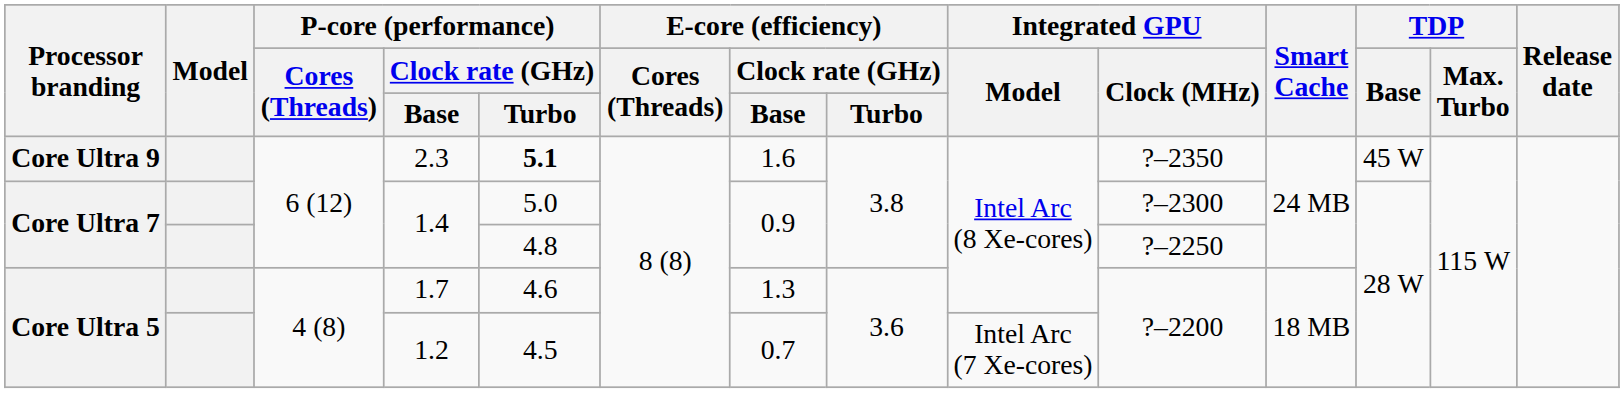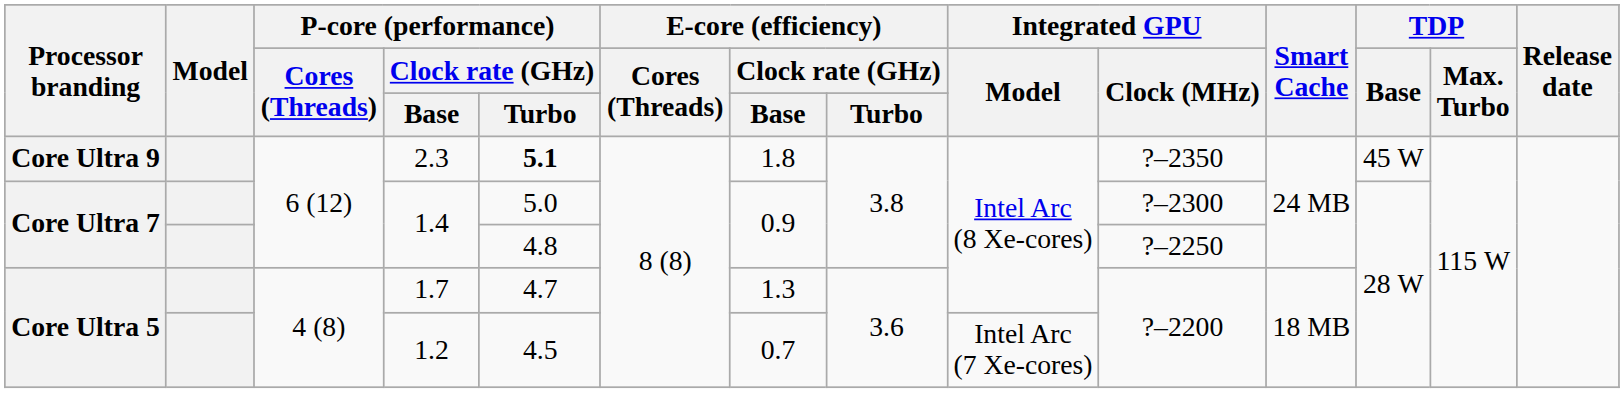 <table class="wikitable sortable nowrap" style="text-align: center;">
 <tr>
 <th class="unsortable" rowspan="3">Processor<br>branding</th>
 <th rowspan="3">Model</th>
 <th colspan="3">P-core (performance)</th>
 <th colspan="3">E-core (efficiency)</th>
 <th colspan="2">Integrated <a href='#'>GPU</a></th>
 <th class="unsortable" rowspan="3"><a href='#'>Smart<br>Cache</a></th>
 <th colspan="2"><a href='#'>TDP</a></th>
 <th class="unsortable" rowspan="3">Release<br>date</th>
 </tr>
 <tr>
 <th class="unsortable" rowspan="2"><a href='#'>Cores</a><br>(<a href='#'>Threads</a>)</th>
 <th colspan="2"><a href='#'>Clock rate</a> (GHz)</th>
 <th class="unsortable" rowspan="2">Cores<br>(Threads)</th>
 <th colspan="2">Clock rate (GHz)</th>
 <th class="unsortable" rowspan="2">Model</th>
 <th class="unsortable" rowspan="2">Clock (MHz)</th>
 <th class="unsortable" rowspan="2">Base</th>
 <th class="unsortable" rowspan="2">Max.<br>Turbo</th>
 </tr>
 <tr>
 <th class="unsortable">Base</th>
 <th class="unsortable">Turbo</th>
 <th class="unsortable">Base</th>
 <th class="unsortable">Turbo</th>
 </tr>
 <tr>
 <th>Core Ultra 9</th>
 <th style="text-align:left;" data-sort-value="sku5"></th>
 <td rowspan="3">6 (12)</td>
 <td>2.3</td>
 <td><strong>5.1</strong></td>
 <td rowspan="5">8 (8)</td>
-<td>1.6</td>
+<td>1.8</td>
 <td rowspan="3">3.8</td>
 <td rowspan="4"><a href='#'>Intel Arc</a><br>(8 Xe-cores)</td>
 <td>?–2350</td>
 <td rowspan="3">24 MB</td>
 <td>45 W</td>
 <td rowspan="5">115 W</td>
 <td rowspan="5"></td>
 </tr>
 <tr>
 <th rowspan="2">Core Ultra 7</th>
 <th style="text-align:left;" data-sort-value="sku4"></th>
 <td rowspan="2">1.4</td>
 <td>5.0</td>
 <td rowspan="2">0.9</td>
 <td>?–2300</td>
 <td rowspan="4">28 W</td>
 </tr>
 <tr>
 <th style="text-align:left;" data-sort-value="sku3"></th>
 <td>4.8</td>
 <td>?–2250</td>
 </tr>
 <tr>
 <th rowspan="2">Core Ultra 5</th>
 <th style="text-align:left;" data-sort-value="sku2"></th>
 <td rowspan="2">4 (8)</td>
 <td>1.7</td>
-<td>4.6</td>
+<td>4.7</td>
 <td>1.3</td>
 <td rowspan="2">3.6</td>
 <td rowspan="2">?–2200</td>
 <td rowspan="2">18 MB</td>
 </tr>
 <tr>
 <th style="text-align:left;" data-sort-value="sku1"></th>
 <td>1.2</td>
 <td>4.5</td>
 <td>0.7</td>
 <td>Intel Arc<br>(7 Xe-cores)</td>
 </tr>
 </table>
